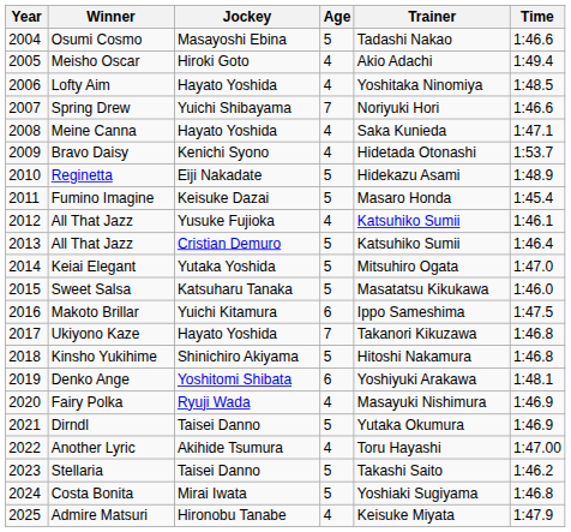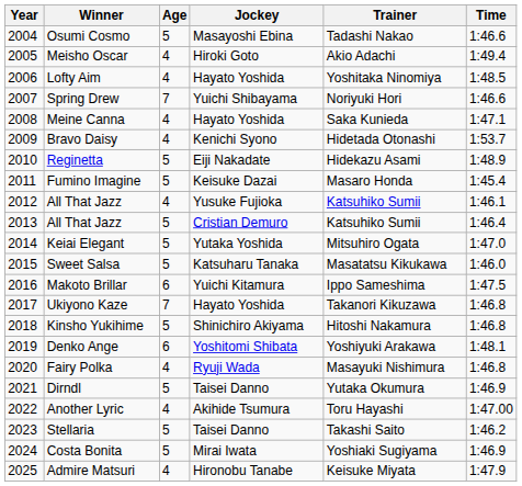 <table class="wikitable sortable" style="font-size:90%">
 <tr>
 <th width="36px">Year<br></th>
 <th width="120px">Winner<br></th>
+<th>Age<br></th>
 <th width="140px">Jockey<br></th>
-<th>Age<br></th>
 <th width="150px">Trainer<br></th>
 <th>Time<br></th>
 </tr>
 <tr>
 <td>2004</td>
 <td>Osumi Cosmo</td>
+<td>5</td>
 <td>Masayoshi Ebina</td>
-<td>5</td>
 <td>Tadashi Nakao</td>
 <td>1:46.6</td>
 </tr>
 <tr>
 <td>2005</td>
 <td>Meisho Oscar</td>
+<td>4</td>
 <td>Hiroki Goto</td>
-<td>4</td>
 <td>Akio Adachi</td>
 <td>1:49.4</td>
 </tr>
 <tr>
 <td>2006</td>
 <td>Lofty Aim</td>
+<td>4</td>
 <td>Hayato Yoshida</td>
-<td>4</td>
 <td>Yoshitaka Ninomiya</td>
 <td>1:48.5</td>
 </tr>
 <tr>
 <td>2007</td>
 <td>Spring Drew</td>
+<td>7</td>
 <td>Yuichi Shibayama</td>
-<td>7</td>
 <td>Noriyuki Hori</td>
 <td>1:46.6</td>
 </tr>
 <tr>
 <td>2008</td>
 <td>Meine Canna</td>
+<td>4</td>
 <td>Hayato Yoshida</td>
-<td>4</td>
 <td>Saka Kunieda</td>
 <td>1:47.1</td>
 </tr>
 <tr>
 <td>2009</td>
 <td>Bravo Daisy</td>
+<td>4</td>
 <td>Kenichi Syono</td>
-<td>4</td>
 <td>Hidetada Otonashi</td>
 <td>1:53.7</td>
 </tr>
 <tr>
 <td>2010</td>
 <td><a href='#'>Reginetta</a></td>
+<td>5</td>
 <td>Eiji Nakadate</td>
-<td>5</td>
 <td>Hidekazu Asami</td>
 <td>1:48.9</td>
 </tr>
 <tr>
 <td>2011</td>
 <td>Fumino Imagine</td>
+<td>5</td>
 <td>Keisuke Dazai</td>
-<td>5</td>
 <td>Masaro Honda</td>
 <td>1:45.4</td>
 </tr>
 <tr>
 <td>2012</td>
 <td>All That Jazz</td>
+<td>4</td>
 <td>Yusuke Fujioka</td>
-<td>4</td>
 <td><a href='#'>Katsuhiko Sumii</a></td>
 <td>1:46.1</td>
 </tr>
 <tr>
 <td>2013</td>
 <td>All That Jazz</td>
+<td>5</td>
 <td><a href='#'>Cristian Demuro</a></td>
-<td>5</td>
 <td>Katsuhiko Sumii</td>
 <td>1:46.4</td>
 </tr>
 <tr>
 <td>2014</td>
 <td>Keiai Elegant</td>
+<td>5</td>
 <td>Yutaka Yoshida</td>
-<td>5</td>
 <td>Mitsuhiro Ogata</td>
 <td>1:47.0</td>
 </tr>
 <tr>
 <td>2015</td>
 <td>Sweet Salsa</td>
+<td>5</td>
 <td>Katsuharu Tanaka</td>
-<td>5</td>
 <td>Masatatsu Kikukawa</td>
 <td>1:46.0</td>
 </tr>
 <tr>
 <td>2016</td>
 <td>Makoto Brillar</td>
+<td>6</td>
 <td>Yuichi Kitamura</td>
-<td>6</td>
 <td>Ippo Sameshima</td>
 <td>1:47.5</td>
 </tr>
 <tr>
 <td>2017</td>
 <td>Ukiyono Kaze</td>
+<td>7</td>
 <td>Hayato Yoshida</td>
-<td>7</td>
 <td>Takanori Kikuzawa</td>
 <td>1:46.8</td>
 </tr>
 <tr>
 <td>2018</td>
 <td>Kinsho Yukihime</td>
+<td>5</td>
 <td>Shinichiro Akiyama</td>
-<td>5</td>
 <td>Hitoshi Nakamura</td>
 <td>1:46.8</td>
 </tr>
 <tr>
 <td>2019</td>
 <td>Denko Ange</td>
+<td>6</td>
 <td><a href='#'>Yoshitomi Shibata</a></td>
-<td>6</td>
 <td>Yoshiyuki Arakawa</td>
 <td>1:48.1</td>
 </tr>
 <tr>
 <td>2020</td>
 <td>Fairy Polka</td>
+<td>4</td>
 <td><a href='#'>Ryuji Wada</a></td>
-<td>4</td>
 <td>Masayuki Nishimura</td>
-<td>1:46.9</td>
+<td>1:46.8</td>
 </tr>
 <tr>
 <td>2021</td>
 <td>Dirndl</td>
+<td>5</td>
 <td>Taisei Danno</td>
-<td>5</td>
 <td>Yutaka Okumura</td>
 <td>1:46.9</td>
 </tr>
 <tr>
 <td>2022</td>
 <td>Another Lyric</td>
+<td>4</td>
 <td>Akihide Tsumura</td>
-<td>4</td>
 <td>Toru Hayashi</td>
 <td>1:47.00</td>
 </tr>
 <tr>
 <td>2023</td>
 <td>Stellaria</td>
+<td>5</td>
 <td>Taisei Danno</td>
-<td>5</td>
 <td>Takashi Saito</td>
 <td>1:46.2</td>
 </tr>
 <tr>
 <td>2024</td>
 <td>Costa Bonita</td>
+<td>5</td>
 <td>Mirai Iwata</td>
-<td>5</td>
 <td>Yoshiaki Sugiyama</td>
-<td>1:46.8</td>
+<td>1:46.9</td>
 </tr>
 <tr>
 <td>2025</td>
 <td>Admire Matsuri</td>
+<td>4</td>
 <td>Hironobu Tanabe</td>
-<td>4</td>
 <td>Keisuke Miyata</td>
 <td>1:47.9</td>
 </tr>
 </table>
